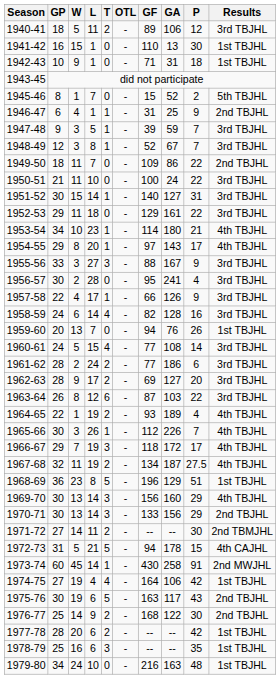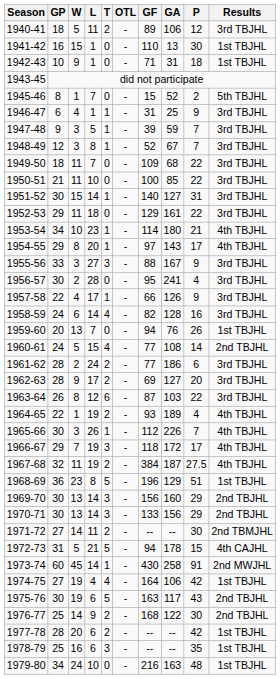 <table class="wikitable">
 <tr>
 <th>Season</th>
 <th>GP</th>
 <th>W</th>
 <th>L</th>
 <th>T</th>
 <th>OTL</th>
 <th>GF</th>
 <th>GA</th>
 <th>P</th>
 <th>Results</th>
 </tr>
 <tr align="center">
 <td>1940-41</td>
 <td>18</td>
 <td>5</td>
 <td>11</td>
 <td>2</td>
 <td>-</td>
 <td>89</td>
 <td>106</td>
 <td>12</td>
 <td>3rd TBJHL</td>
 </tr>
 <tr align="center">
 <td>1941-42</td>
 <td>16</td>
 <td>15</td>
 <td>1</td>
 <td>0</td>
 <td>-</td>
 <td>110</td>
 <td>13</td>
 <td>30</td>
 <td>1st TBJHL</td>
 </tr>
 <tr align="center">
 <td>1942-43</td>
 <td>10</td>
 <td>9</td>
 <td>1</td>
 <td>0</td>
 <td>-</td>
 <td>71</td>
 <td>31</td>
 <td>18</td>
 <td>1st TBJHL</td>
 </tr>
 <tr align="center">
 <td>1943-45</td>
 <td colspan="11">did not participate</td>
 </tr>
 <tr align="center">
 <td>1945-46</td>
 <td>8</td>
 <td>1</td>
 <td>7</td>
 <td>0</td>
 <td>-</td>
 <td>15</td>
 <td>52</td>
 <td>2</td>
 <td>5th TBJHL</td>
 </tr>
 <tr align="center">
 <td>1946-47</td>
 <td>6</td>
 <td>4</td>
 <td>1</td>
 <td>1</td>
 <td>-</td>
 <td>31</td>
 <td>25</td>
 <td>9</td>
-<td>2nd TBJHL</td>
+<td>3rd TBJHL</td>
 </tr>
 <tr align="center">
 <td>1947-48</td>
 <td>9</td>
 <td>3</td>
 <td>5</td>
 <td>1</td>
 <td>-</td>
 <td>39</td>
 <td>59</td>
 <td>7</td>
 <td>3rd TBJHL</td>
 </tr>
 <tr align="center">
 <td>1948-49</td>
 <td>12</td>
 <td>3</td>
 <td>8</td>
 <td>1</td>
 <td>-</td>
 <td>52</td>
 <td>67</td>
 <td>7</td>
 <td>3rd TBJHL</td>
 </tr>
 <tr align="center">
 <td>1949-50</td>
 <td>18</td>
 <td>11</td>
 <td>7</td>
 <td>0</td>
 <td>-</td>
 <td>109</td>
-<td>86</td>
+<td>68</td>
 <td>22</td>
-<td>2nd TBJHL</td>
+<td>3rd TBJHL</td>
 </tr>
 <tr align="center">
 <td>1950-51</td>
 <td>21</td>
 <td>11</td>
 <td>10</td>
 <td>0</td>
 <td>-</td>
 <td>100</td>
-<td>24</td>
+<td>85</td>
 <td>22</td>
 <td>3rd TBJHL</td>
 </tr>
 <tr align="center">
 <td>1951-52</td>
 <td>30</td>
 <td>15</td>
 <td>14</td>
 <td>1</td>
 <td>-</td>
 <td>140</td>
 <td>127</td>
 <td>31</td>
 <td>3rd TBJHL</td>
 </tr>
 <tr align="center">
 <td>1952-53</td>
 <td>29</td>
 <td>11</td>
 <td>18</td>
 <td>0</td>
 <td>-</td>
 <td>129</td>
 <td>161</td>
 <td>22</td>
 <td>3rd TBJHL</td>
 </tr>
 <tr align="center">
 <td>1953-54</td>
 <td>34</td>
 <td>10</td>
 <td>23</td>
 <td>1</td>
 <td>-</td>
 <td>114</td>
 <td>180</td>
 <td>21</td>
 <td>4th TBJHL</td>
 </tr>
 <tr align="center">
 <td>1954-55</td>
 <td>29</td>
 <td>8</td>
 <td>20</td>
 <td>1</td>
 <td>-</td>
 <td>97</td>
 <td>143</td>
 <td>17</td>
 <td>4th TBJHL</td>
 </tr>
 <tr align="center">
 <td>1955-56</td>
 <td>33</td>
 <td>3</td>
 <td>27</td>
 <td>3</td>
 <td>-</td>
 <td>88</td>
 <td>167</td>
 <td>9</td>
 <td>3rd TBJHL</td>
 </tr>
 <tr align="center">
 <td>1956-57</td>
 <td>30</td>
 <td>2</td>
 <td>28</td>
 <td>0</td>
 <td>-</td>
 <td>95</td>
 <td>241</td>
 <td>4</td>
 <td>3rd TBJHL</td>
 </tr>
 <tr align="center">
 <td>1957-58</td>
 <td>22</td>
 <td>4</td>
 <td>17</td>
 <td>1</td>
 <td>-</td>
 <td>66</td>
 <td>126</td>
 <td>9</td>
 <td>3rd TBJHL</td>
 </tr>
 <tr align="center">
 <td>1958-59</td>
 <td>24</td>
 <td>6</td>
 <td>14</td>
 <td>4</td>
 <td>-</td>
 <td>82</td>
 <td>128</td>
 <td>16</td>
 <td>3rd TBJHL</td>
 </tr>
 <tr align="center">
 <td>1959-60</td>
 <td>20</td>
 <td>13</td>
 <td>7</td>
 <td>0</td>
 <td>-</td>
 <td>94</td>
 <td>76</td>
 <td>26</td>
 <td>1st TBJHL</td>
 </tr>
 <tr align="center">
 <td>1960-61</td>
 <td>24</td>
 <td>5</td>
 <td>15</td>
 <td>4</td>
 <td>-</td>
 <td>77</td>
 <td>108</td>
 <td>14</td>
-<td>3rd TBJHL</td>
+<td>2nd TBJHL</td>
 </tr>
 <tr align="center">
 <td>1961-62</td>
 <td>28</td>
 <td>2</td>
 <td>24</td>
 <td>2</td>
 <td>-</td>
 <td>77</td>
 <td>186</td>
 <td>6</td>
 <td>3rd TBJHL</td>
 </tr>
 <tr align="center">
 <td>1962-63</td>
 <td>28</td>
 <td>9</td>
 <td>17</td>
 <td>2</td>
 <td>-</td>
 <td>69</td>
 <td>127</td>
 <td>20</td>
 <td>3rd TBJHL</td>
 </tr>
 <tr align="center">
 <td>1963-64</td>
 <td>26</td>
 <td>8</td>
 <td>12</td>
 <td>6</td>
 <td>-</td>
 <td>87</td>
 <td>103</td>
 <td>22</td>
 <td>3rd TBJHL</td>
 </tr>
 <tr align="center">
 <td>1964-65</td>
 <td>22</td>
 <td>1</td>
 <td>19</td>
 <td>2</td>
 <td>-</td>
 <td>93</td>
 <td>189</td>
 <td>4</td>
 <td>4th TBJHL</td>
 </tr>
 <tr align="center">
 <td>1965-66</td>
 <td>30</td>
 <td>3</td>
 <td>26</td>
 <td>1</td>
 <td>-</td>
 <td>112</td>
 <td>226</td>
 <td>7</td>
 <td>4th TBJHL</td>
 </tr>
 <tr align="center">
 <td>1966-67</td>
 <td>29</td>
 <td>7</td>
 <td>19</td>
 <td>3</td>
 <td>-</td>
 <td>118</td>
 <td>172</td>
 <td>17</td>
 <td>4th TBJHL</td>
 </tr>
 <tr align="center">
 <td>1967-68</td>
 <td>32</td>
 <td>11</td>
 <td>19</td>
 <td>2</td>
 <td>-</td>
-<td>134</td>
+<td>384</td>
 <td>187</td>
 <td>27.5</td>
 <td>4th TBJHL</td>
 </tr>
 <tr align="center">
 <td>1968-69</td>
 <td>36</td>
 <td>23</td>
 <td>8</td>
 <td>5</td>
 <td>-</td>
 <td>196</td>
 <td>129</td>
 <td>51</td>
 <td>1st TBJHL</td>
 </tr>
 <tr align="center">
 <td>1969-70</td>
 <td>30</td>
 <td>13</td>
 <td>14</td>
 <td>3</td>
 <td>-</td>
 <td>156</td>
 <td>160</td>
 <td>29</td>
-<td>4th TBJHL</td>
+<td>2nd TBJHL</td>
 </tr>
 <tr align="center">
 <td>1970-71</td>
 <td>30</td>
 <td>13</td>
 <td>14</td>
 <td>3</td>
 <td>-</td>
 <td>133</td>
 <td>156</td>
 <td>29</td>
 <td>2nd TBJHL</td>
 </tr>
 <tr align="center">
 <td>1971-72</td>
 <td>27</td>
 <td>14</td>
 <td>11</td>
 <td>2</td>
 <td>-</td>
 <td>--</td>
 <td>--</td>
 <td>30</td>
 <td>2nd TBMJHL</td>
 </tr>
 <tr align="center">
 <td>1972-73</td>
 <td>31</td>
 <td>5</td>
 <td>21</td>
 <td>5</td>
 <td>-</td>
 <td>94</td>
 <td>178</td>
 <td>15</td>
 <td>4th CAJHL</td>
 </tr>
 <tr align="center">
 <td>1973-74</td>
 <td>60</td>
 <td>45</td>
 <td>14</td>
 <td>1</td>
 <td>-</td>
 <td>430</td>
 <td>258</td>
 <td>91</td>
 <td>2nd MWJHL</td>
 </tr>
 <tr align="center">
 <td>1974-75</td>
 <td>27</td>
 <td>19</td>
 <td>4</td>
 <td>4</td>
 <td>-</td>
 <td>164</td>
 <td>106</td>
 <td>42</td>
 <td>1st TBJHL</td>
 </tr>
 <tr align="center">
 <td>1975-76</td>
 <td>30</td>
 <td>19</td>
 <td>6</td>
 <td>5</td>
 <td>-</td>
 <td>163</td>
 <td>117</td>
 <td>43</td>
 <td>2nd TBJHL</td>
 </tr>
 <tr align="center">
 <td>1976-77</td>
 <td>25</td>
 <td>14</td>
 <td>9</td>
 <td>2</td>
 <td>-</td>
 <td>168</td>
 <td>122</td>
 <td>30</td>
 <td>2nd TBJHL</td>
 </tr>
 <tr align="center">
 <td>1977-78</td>
 <td>28</td>
 <td>20</td>
 <td>6</td>
 <td>2</td>
 <td>-</td>
 <td>--</td>
 <td>--</td>
 <td>42</td>
 <td>1st TBJHL</td>
 </tr>
 <tr align="center">
 <td>1978-79</td>
 <td>25</td>
 <td>16</td>
 <td>6</td>
 <td>3</td>
 <td>-</td>
 <td>--</td>
 <td>--</td>
 <td>35</td>
 <td>1st TBJHL</td>
 </tr>
 <tr align="center">
 <td>1979-80</td>
 <td>34</td>
 <td>24</td>
 <td>10</td>
 <td>0</td>
 <td>-</td>
 <td>216</td>
 <td>163</td>
 <td>48</td>
 <td>1st TBJHL</td>
 </tr>
 </table>
